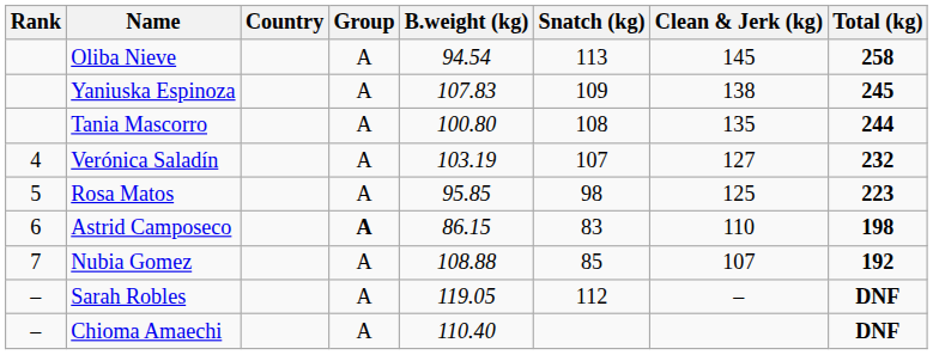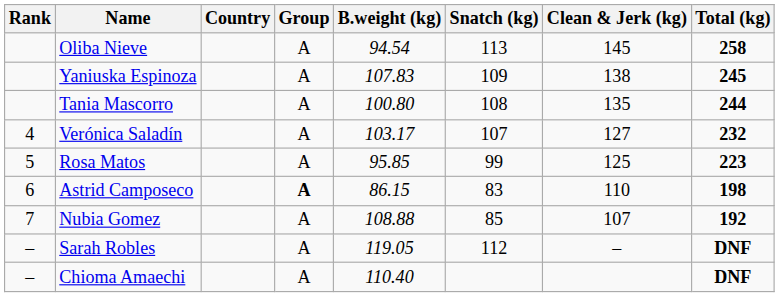 <table class="wikitable sortable" style="text-align:center;">
 <tr>
 <th>Rank</th>
 <th>Name</th>
 <th>Country</th>
 <th>Group</th>
 <th>B.weight (kg)</th>
 <th>Snatch (kg)</th>
 <th>Clean & Jerk (kg)</th>
 <th>Total (kg)</th>
 </tr>
 <tr>
 <td></td>
 <td align=left><a href='#'>Oliba Nieve</a></td>
 <td align=left></td>
 <td>A</td>
 <td><em>94.54</em></td>
 <td>113</td>
 <td>145</td>
 <td><strong>258</strong></td>
 </tr>
 <tr>
 <td></td>
 <td align=left><a href='#'>Yaniuska Espinoza</a></td>
 <td align=left></td>
 <td>A</td>
 <td><em>107.83</em></td>
 <td>109</td>
 <td>138</td>
 <td><strong>245</strong></td>
 </tr>
 <tr>
 <td></td>
 <td align=left><a href='#'>Tania Mascorro</a></td>
 <td align=left></td>
 <td>A</td>
 <td><em>100.80</em></td>
 <td>108</td>
 <td>135</td>
 <td><strong>244</strong></td>
 </tr>
 <tr>
 <td>4</td>
 <td align=left><a href='#'>Verónica Saladín</a></td>
 <td align=left></td>
 <td>A</td>
-<td><em>103.19</em></td>
+<td><em>103.17</em></td>
 <td>107</td>
 <td>127</td>
 <td><strong>232</strong></td>
 </tr>
 <tr>
 <td>5</td>
 <td align=left><a href='#'>Rosa Matos</a></td>
 <td align=left></td>
 <td>A</td>
 <td><em>95.85</em></td>
-<td>98</td>
+<td>99</td>
 <td>125</td>
 <td><strong>223</strong></td>
 </tr>
 <tr>
 <td>6</td>
 <td align=left><a href='#'>Astrid Camposeco</a></td>
 <td align=left></td>
 <td><strong>A</strong></td>
 <td><em>86.15</em></td>
 <td>83</td>
 <td>110</td>
 <td><strong>198</strong></td>
 </tr>
 <tr>
 <td>7</td>
 <td align=left><a href='#'>Nubia Gomez</a></td>
 <td align=left></td>
 <td>A</td>
 <td><em>108.88</em></td>
 <td>85</td>
 <td>107</td>
 <td><strong>192</strong></td>
 </tr>
 <tr>
 <td>–</td>
 <td align=left><a href='#'>Sarah Robles</a></td>
 <td align=left></td>
 <td>A</td>
 <td><em>119.05</em></td>
 <td>112</td>
 <td>–</td>
 <td><strong>DNF</strong></td>
 </tr>
 <tr>
 <td>–</td>
 <td align=left><a href='#'>Chioma Amaechi</a></td>
 <td align=left></td>
 <td>A</td>
 <td><em>110.40</em></td>
 <td></td>
 <td></td>
 <td><strong>DNF</strong></td>
 </tr>
 </table>
